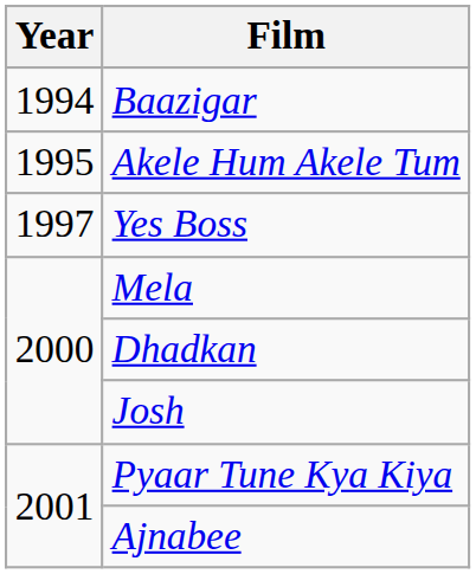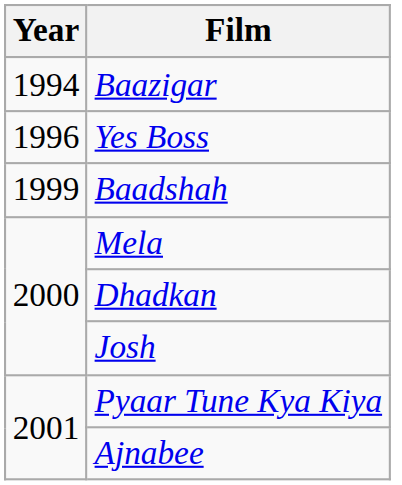 <table class="wikitable sortable">
 <tr>
 <th>Year</th>
 <th>Film</th>
 </tr>
 <tr>
 <td>1994</td>
 <td><em><a href='#'>Baazigar</a></em></td>
 </tr>
 <tr>
-<td>1995</td>
-<td><em><a href='#'>Akele Hum Akele Tum</a></em></td>
+<td>1996</td>
+<td><em><a href='#'>Yes Boss</a></em></td>
 </tr>
 <tr>
-<td>1997</td>
-<td><em><a href='#'>Yes Boss</a></em></td>
+<td>1999</td>
+<td><em><a href='#'>Baadshah</a></em></td>
 </tr>
 <tr>
 <td rowspan="3">2000</td>
 <td><em><a href='#'>Mela</a></em></td>
 </tr>
 <tr>
 <td><em><a href='#'>Dhadkan</a></em></td>
 </tr>
 <tr>
 <td><em><a href='#'>Josh</a></em></td>
 </tr>
 <tr>
 <td rowspan="2">2001</td>
 <td><em><a href='#'>Pyaar Tune Kya Kiya</a></em></td>
 </tr>
 <tr>
 <td><em><a href='#'>Ajnabee</a></em></td>
 </tr>
 </table>
